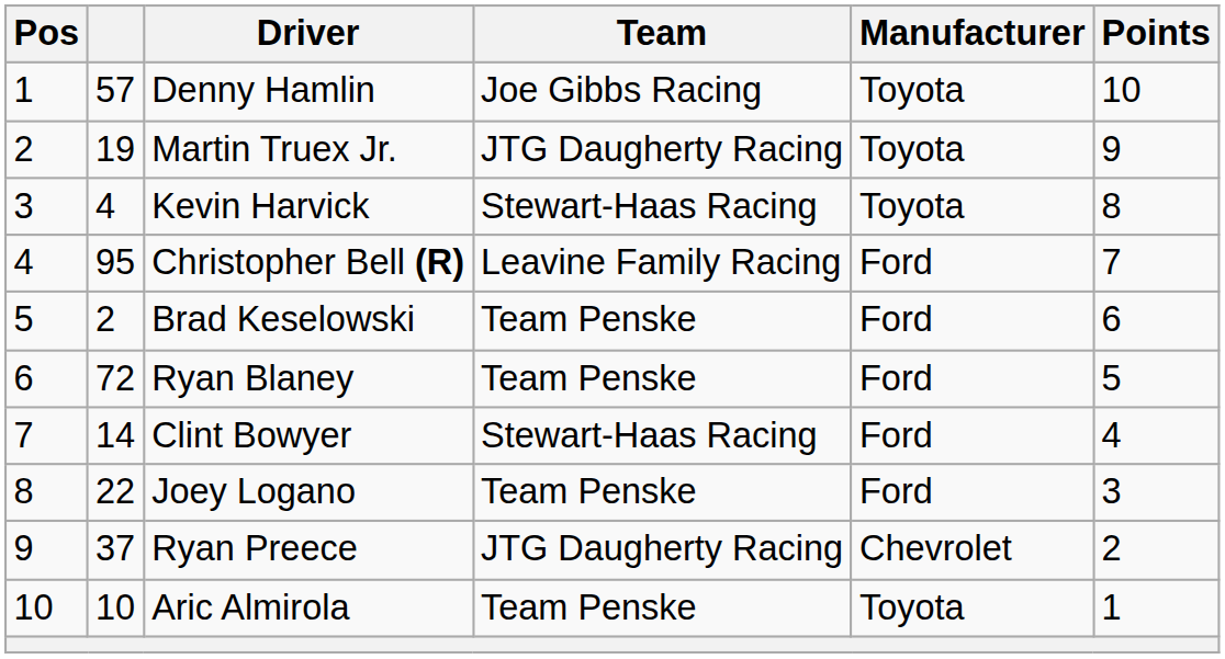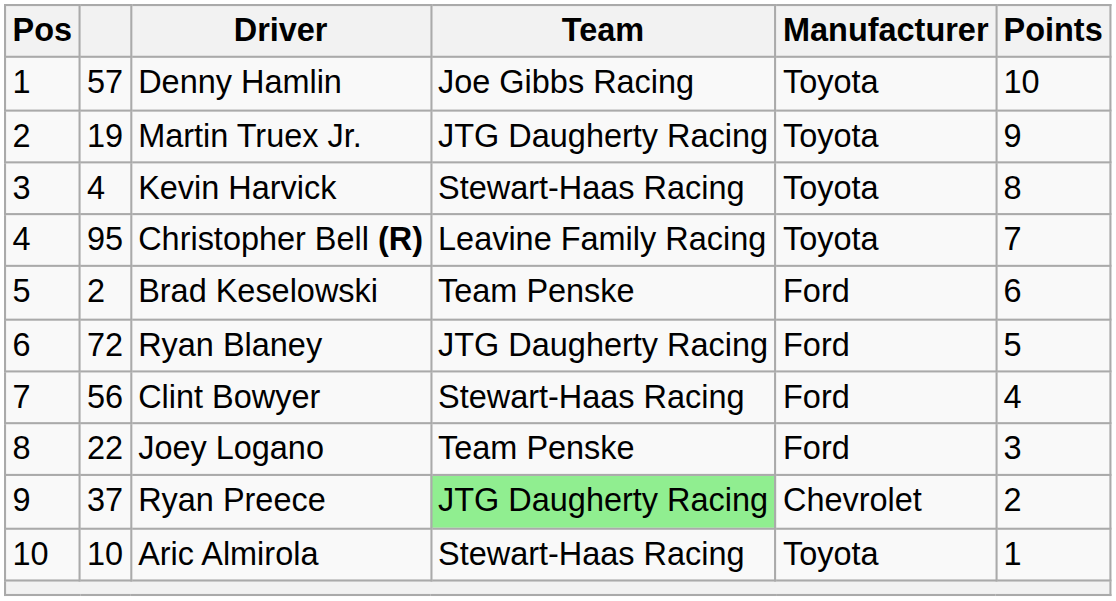 <table class="wikitable" style="font-size:98%">
 <tr>
 <th>Pos</th>
 <th></th>
 <th>Driver</th>
 <th>Team</th>
 <th>Manufacturer</th>
 <th>Points</th>
 </tr>
 <tr>
 <td>1</td>
 <td>57</td>
 <td>Denny Hamlin</td>
 <td>Joe Gibbs Racing</td>
 <td>Toyota</td>
 <td>10</td>
 </tr>
 <tr>
 <td>2</td>
 <td>19</td>
 <td>Martin Truex Jr.</td>
 <td>JTG Daugherty Racing</td>
 <td>Toyota</td>
 <td>9</td>
 </tr>
 <tr>
 <td>3</td>
 <td>4</td>
 <td>Kevin Harvick</td>
 <td>Stewart-Haas Racing</td>
 <td>Toyota</td>
 <td>8</td>
 </tr>
 <tr>
 <td>4</td>
 <td>95</td>
 <td>Christopher Bell <strong>(R)</strong></td>
 <td>Leavine Family Racing</td>
-<td>Ford</td>
+<td>Toyota</td>
 <td>7</td>
 </tr>
 <tr>
 <td>5</td>
 <td>2</td>
 <td>Brad Keselowski</td>
 <td>Team Penske</td>
 <td>Ford</td>
 <td>6</td>
 </tr>
 <tr>
 <td>6</td>
 <td>72</td>
 <td>Ryan Blaney</td>
-<td>Team Penske</td>
+<td>JTG Daugherty Racing</td>
 <td>Ford</td>
 <td>5</td>
 </tr>
 <tr>
 <td>7</td>
-<td>14</td>
+<td>56</td>
 <td>Clint Bowyer</td>
 <td>Stewart-Haas Racing</td>
 <td>Ford</td>
 <td>4</td>
 </tr>
 <tr>
 <td>8</td>
 <td>22</td>
 <td>Joey Logano</td>
 <td>Team Penske</td>
 <td>Ford</td>
 <td>3</td>
 </tr>
 <tr>
 <td>9</td>
 <td>37</td>
 <td>Ryan Preece</td>
-<td>JTG Daugherty Racing</td>
+<td style="background: lightgreen;">JTG Daugherty Racing</td>
 <td>Chevrolet</td>
 <td>2</td>
 </tr>
 <tr>
 <td>10</td>
 <td>10</td>
 <td>Aric Almirola</td>
-<td>Team Penske</td>
+<td>Stewart-Haas Racing</td>
 <td>Toyota</td>
 <td>1</td>
 </tr>
 <tr>
 <th colspan="6"></th>
 </tr>
 </table>
